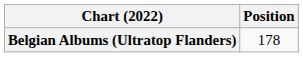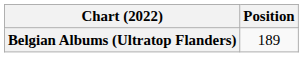 <table class="wikitable plainrowheaders" style="text-align:center">
 <tr>
 <th scope="col">Chart (2022)</th>
 <th scope="col">Position</th>
 </tr>
 <tr>
 <th scope="row">Belgian Albums (Ultratop Flanders)</th>
-<td>178</td>
+<td>189</td>
 </tr>
 </table>
